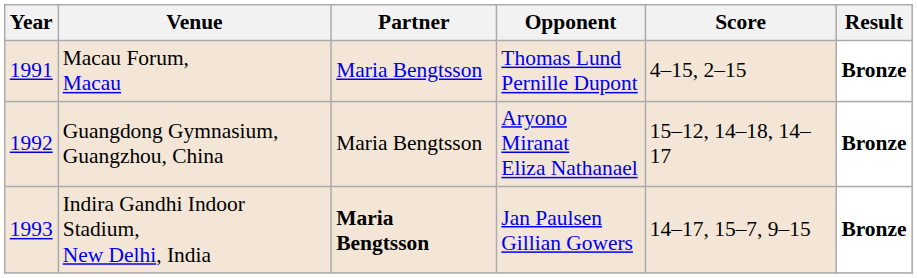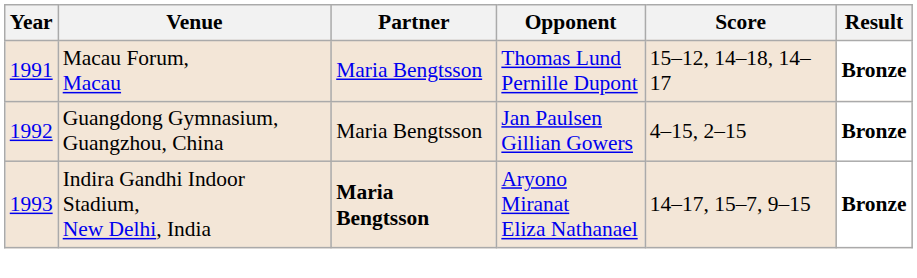 <table class="sortable wikitable" style="font-size: 90%;">
 <tr>
 <th>Year</th>
 <th>Venue</th>
 <th>Partner</th>
 <th>Opponent</th>
 <th>Score</th>
 <th>Result</th>
 </tr>
 <tr style="background:#F3E6D7">
 <td align="center"><a href='#'>1991</a></td>
 <td align="left">Macau Forum,<br><a href='#'>Macau</a></td>
 <td align="left"> <a href='#'>Maria Bengtsson</a></td>
 <td align="left"> <a href='#'>Thomas Lund</a><br> <a href='#'>Pernille Dupont</a></td>
-<td align="left">4–15, 2–15</td>
+<td align="left">15–12, 14–18, 14–17</td>
 <td style="text-align:left; background:white"> <strong>Bronze</strong></td>
 </tr>
 <tr style="background:#F3E6D7">
 <td align="center"><a href='#'>1992</a></td>
 <td align="left">Guangdong Gymnasium,<br>Guangzhou, China</td>
 <td align="left"> Maria Bengtsson</td>
-<td align="left"> <a href='#'>Aryono Miranat</a><br> <a href='#'>Eliza Nathanael</a></td>
-<td align="left">15–12, 14–18, 14–17</td>
+<td align="left"> <a href='#'>Jan Paulsen</a><br> <a href='#'>Gillian Gowers</a></td>
+<td align="left">4–15, 2–15</td>
 <td style="text-align:left; background:white"> <strong>Bronze</strong></td>
 </tr>
 <tr style="background:#F3E6D7">
 <td align="center"><a href='#'>1993</a></td>
 <td align="left">Indira Gandhi Indoor Stadium,<br><a href='#'>New Delhi</a>, India</td>
 <td align="left"><strong> Maria Bengtsson</strong></td>
-<td align="left"> <a href='#'>Jan Paulsen</a><br> <a href='#'>Gillian Gowers</a></td>
+<td align="left"> <a href='#'>Aryono Miranat</a><br> <a href='#'>Eliza Nathanael</a></td>
 <td align="left">14–17, 15–7, 9–15</td>
 <td style="text-align:left; background:white"> <strong>Bronze</strong></td>
 </tr>
 </table>
